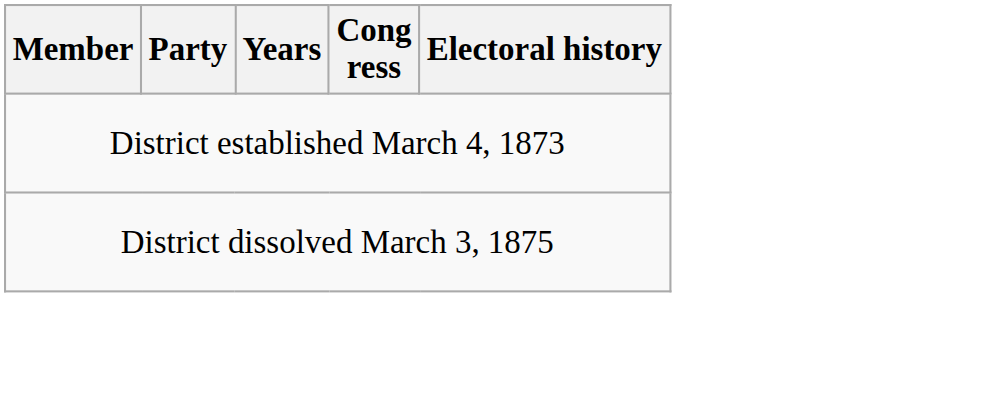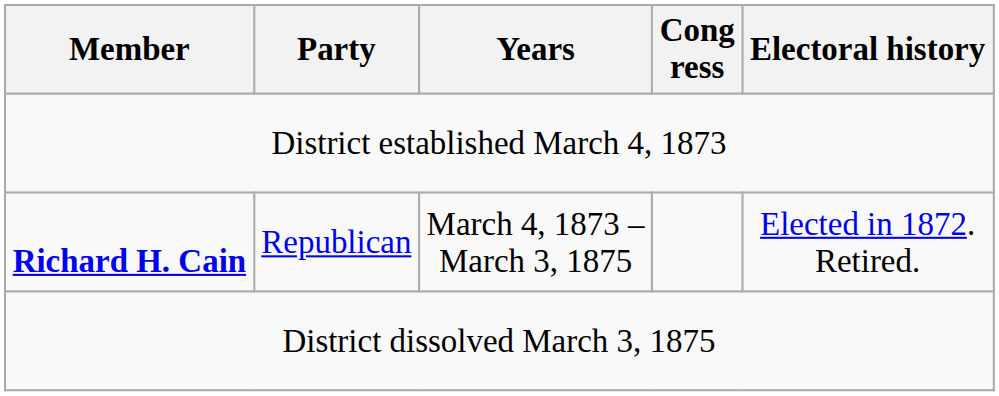 <table class="wikitable" style="text-align:center">
 <tr>
 <th>Member<br></th>
 <th>Party</th>
 <th>Years</th>
 <th>Cong<br>ress</th>
 <th>Electoral history</th>
 </tr>
 <tr style="height:3em">
 <td colspan=5>District established March 4, 1873</td>
 </tr>
 <tr style="height:3em">
+<td align=left><br><strong><a href='#'>Richard H. Cain</a></strong><br></td>
+<td><a href='#'>Republican</a></td>
+<td nowrap>March 4, 1873 –<br>March 3, 1875</td>
+<td></td>
+<td><a href='#'>Elected in 1872</a>.<br>Retired.</td>
+</tr>
+<tr style="height:3em">
 <td colspan=5>District dissolved March 3, 1875</td>
 </tr>
 </table>
